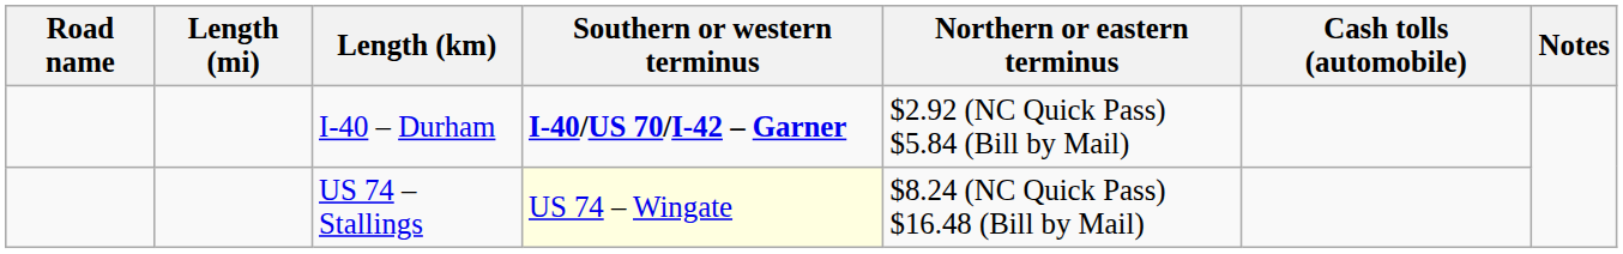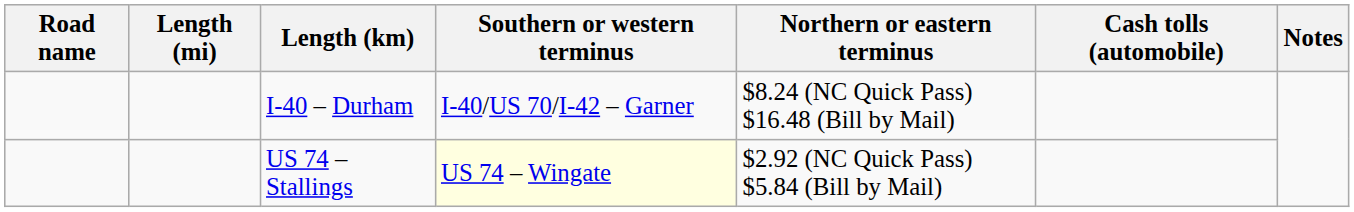 <table class=wikitable>
 <tr>
 <th scope=col>Road name</th>
 <th scope=col>Length (mi)</th>
 <th scope=col>Length (km)</th>
 <th scope=col>Southern or western terminus</th>
 <th scope=col>Northern or eastern terminus</th>
 <th scope=col>Cash tolls (automobile)</th>
 <th scope=col>Notes</th>
 </tr>
 <tr>
 <td></td>
 <td></td>
 <td><a href='#'>I-40</a> – <a href='#'>Durham</a></td>
-<td><strong><a href='#'>I-40</a>/<a href='#'>US 70</a>/<a href='#'>I-42</a> – <a href='#'>Garner</a></strong></td>
-<td>$2.92 (NC Quick Pass)<br>$5.84 (Bill by Mail)</td>
+<td><a href='#'>I-40</a>/<a href='#'>US 70</a>/<a href='#'>I-42</a> – <a href='#'>Garner</a></td>
+<td>$8.24 (NC Quick Pass)<br>$16.48 (Bill by Mail)</td>
 <td></td>
 </tr>
 <tr>
 <td></td>
 <td></td>
 <td><a href='#'>US 74</a> – <a href='#'>Stallings</a></td>
 <td style="background: lightyellow;"><a href='#'>US 74</a> – <a href='#'>Wingate</a></td>
-<td>$8.24 (NC Quick Pass)<br>$16.48 (Bill by Mail)</td>
+<td>$2.92 (NC Quick Pass)<br>$5.84 (Bill by Mail)</td>
 <td></td>
 </tr>
 </table>
